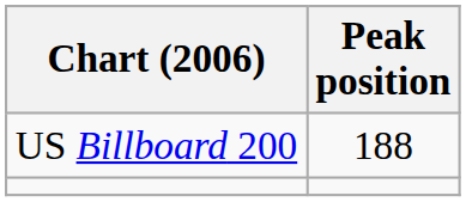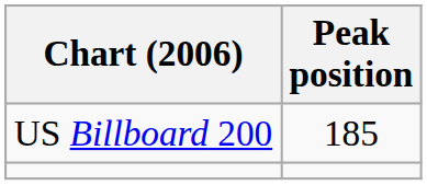 <table class=wikitable>
 <tr>
 <th>Chart (2006)</th>
 <th>Peak<br>position</th>
 </tr>
 <tr>
 <td>US <a href='#'><em>Billboard</em> 200</a></td>
-<td style="text-align:center;">188</td>
+<td style="text-align:center;">185</td>
 </tr>
 <tr>
 <td></td>
 </tr>
 </table>
